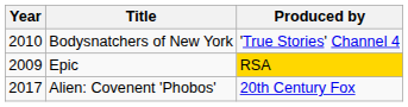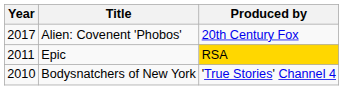 <table class="wikitable">
 <tr>
 <th>Year</th>
 <th>Title</th>
 <th>Produced by</th>
 </tr>
 <tr>
+<td>2017</td>
+<td>Alien: Covenent 'Phobos'</td>
+<td><a href='#'>20th Century Fox</a></td>
+</tr>
+<tr>
+<td>2011</td>
+<td>Epic</td>
+<td style="background: gold;">RSA</td>
+</tr>
+<tr>
 <td>2010</td>
 <td>Bodysnatchers of New York</td>
 <td>'<a href='#'>True Stories</a>' <a href='#'>Channel 4</a></td>
 </tr>
-<tr>
-<td>2009</td>
-<td>Epic</td>
-<td style="background: gold;">RSA</td>
-</tr>
-<tr>
-<td>2017</td>
-<td>Alien: Covenent 'Phobos'</td>
-<td><a href='#'>20th Century Fox</a></td>
-</tr>
 </table>
